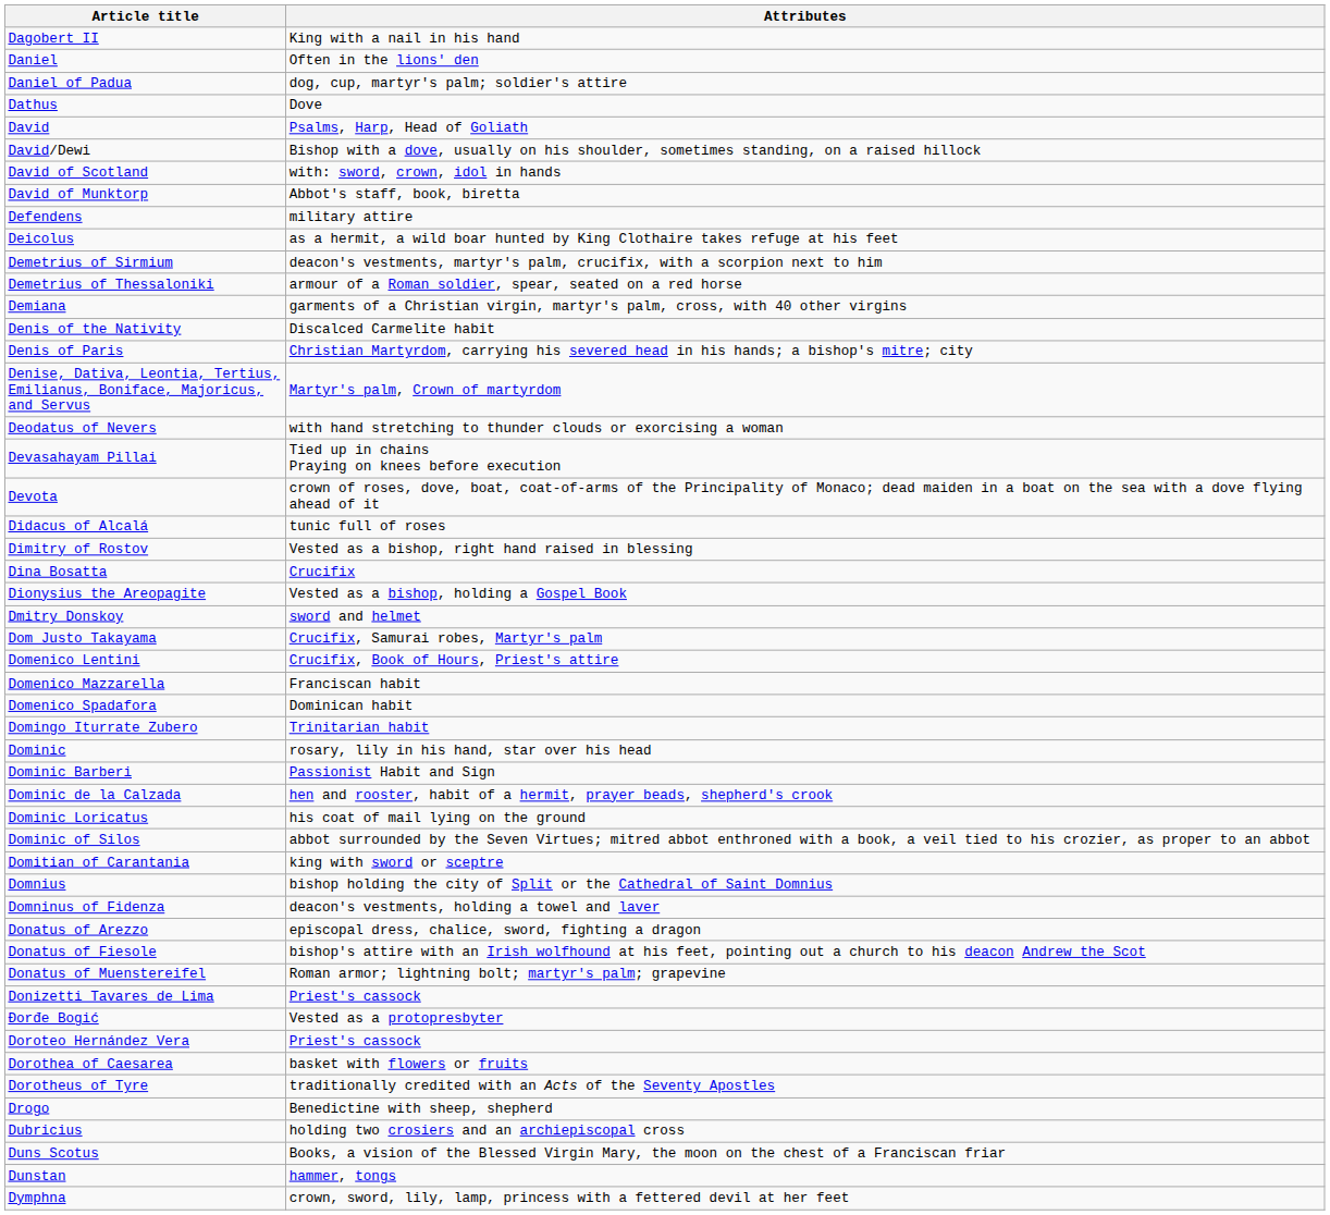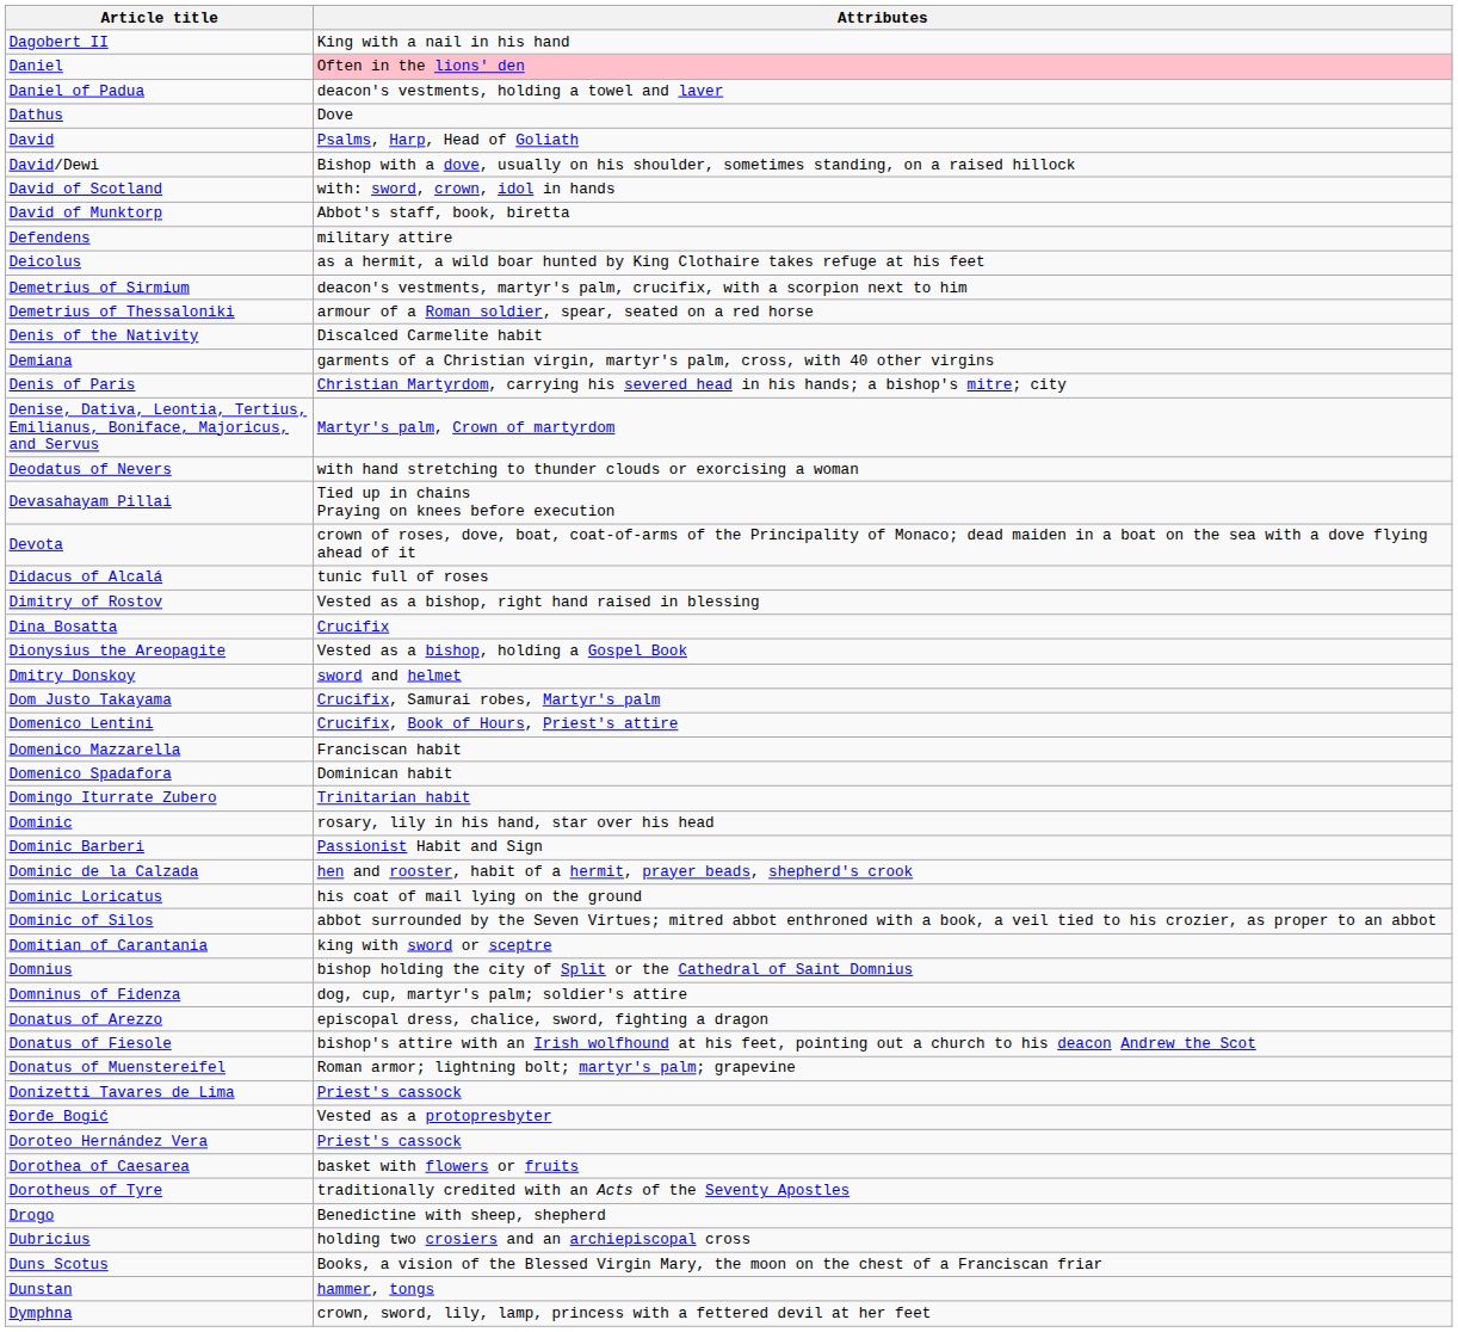 <table class="wikitable">
 <tr>
 <th scope="col" style="width: 20em;">Article title</th>
 <th scope="col">Attributes</th>
 </tr>
 <tr>
 <td><a href='#'>Dagobert II</a></td>
 <td>King with a nail in his hand</td>
 </tr>
 <tr>
 <td><a href='#'>Daniel</a></td>
-<td>Often in the <a href='#'>lions' den</a></td>
+<td style="background: pink;">Often in the <a href='#'>lions' den</a></td>
 </tr>
 <tr>
 <td><a href='#'>Daniel of Padua</a></td>
-<td>dog, cup, martyr's palm; soldier's attire</td>
+<td>deacon's vestments, holding a towel and <a href='#'>laver</a></td>
 </tr>
 <tr>
 <td><a href='#'>Dathus</a></td>
 <td>Dove</td>
 </tr>
 <tr>
 <td><a href='#'>David</a></td>
 <td><a href='#'>Psalms</a>, <a href='#'>Harp</a>, Head of <a href='#'>Goliath</a></td>
 </tr>
 <tr>
 <td><a href='#'>David</a>/Dewi</td>
 <td>Bishop with a <a href='#'>dove</a>, usually on his shoulder, sometimes standing, on a raised hillock</td>
 </tr>
 <tr>
 <td><a href='#'>David of Scotland</a></td>
 <td>with: <a href='#'>sword</a>, <a href='#'>crown</a>, <a href='#'>idol</a> in hands</td>
 </tr>
 <tr>
 <td><a href='#'>David of Munktorp</a></td>
 <td>Abbot's staff, book, biretta</td>
 </tr>
 <tr>
 <td><a href='#'>Defendens</a></td>
 <td>military attire</td>
 </tr>
 <tr>
 <td><a href='#'>Deicolus</a></td>
 <td>as a hermit, a wild boar hunted by King Clothaire takes refuge at his feet</td>
 </tr>
 <tr>
 <td><a href='#'>Demetrius of Sirmium</a></td>
 <td>deacon's vestments, martyr's palm, crucifix, with a scorpion next to him</td>
 </tr>
 <tr>
 <td><a href='#'>Demetrius of Thessaloniki</a></td>
 <td>armour of a <a href='#'>Roman soldier</a>, spear, seated on a red horse</td>
 </tr>
 <tr>
+<td><a href='#'>Denis of the Nativity</a></td>
+<td>Discalced Carmelite habit</td>
+</tr>
+<tr>
 <td><a href='#'>Demiana</a></td>
 <td>garments of a Christian virgin, martyr's palm, cross, with 40 other virgins</td>
-</tr>
-<tr>
-<td><a href='#'>Denis of the Nativity</a></td>
-<td>Discalced Carmelite habit</td>
 </tr>
 <tr>
 <td><a href='#'>Denis of Paris</a></td>
 <td><a href='#'>Christian Martyrdom</a>, carrying his <a href='#'>severed head</a> in his hands; a bishop's <a href='#'>mitre</a>; city</td>
 </tr>
 <tr>
 <td><a href='#'>Denise, Dativa, Leontia, Tertius, Emilianus, Boniface, Majoricus, and Servus</a></td>
 <td><a href='#'>Martyr's palm</a>, <a href='#'>Crown of martyrdom</a></td>
 </tr>
 <tr>
 <td><a href='#'>Deodatus of Nevers</a></td>
 <td>with hand stretching to thunder clouds or exorcising a woman</td>
 </tr>
 <tr>
 <td><a href='#'>Devasahayam Pillai</a></td>
 <td>Tied up in chains<br>Praying on knees before execution</td>
 </tr>
 <tr>
 <td><a href='#'>Devota</a></td>
 <td>crown of roses, dove, boat, coat-of-arms of the Principality of Monaco; dead maiden in a boat on the sea with a dove flying ahead of it</td>
 </tr>
 <tr>
 <td><a href='#'>Didacus of Alcalá</a></td>
 <td>tunic full of roses</td>
 </tr>
 <tr>
 <td><a href='#'>Dimitry of Rostov</a></td>
 <td>Vested as a bishop, right hand raised in blessing</td>
 </tr>
 <tr>
 <td><a href='#'>Dina Bosatta</a></td>
 <td><a href='#'>Crucifix</a></td>
 </tr>
 <tr>
 <td><a href='#'>Dionysius the Areopagite</a></td>
 <td>Vested as a <a href='#'>bishop</a>, holding a <a href='#'>Gospel Book</a></td>
 </tr>
 <tr>
 <td><a href='#'>Dmitry Donskoy</a></td>
 <td><a href='#'>sword</a> and <a href='#'>helmet</a></td>
 </tr>
 <tr>
 <td><a href='#'>Dom Justo Takayama</a></td>
 <td><a href='#'>Crucifix</a>, Samurai robes, <a href='#'>Martyr's palm</a></td>
 </tr>
 <tr>
 <td><a href='#'>Domenico Lentini</a></td>
 <td><a href='#'>Crucifix</a>, <a href='#'>Book of Hours</a>, <a href='#'>Priest's attire</a></td>
 </tr>
 <tr>
 <td><a href='#'>Domenico Mazzarella</a></td>
 <td>Franciscan habit</td>
 </tr>
 <tr>
 <td><a href='#'>Domenico Spadafora</a></td>
 <td>Dominican habit</td>
 </tr>
 <tr>
 <td><a href='#'>Domingo Iturrate Zubero</a></td>
 <td><a href='#'>Trinitarian habit</a></td>
 </tr>
 <tr>
 <td><a href='#'>Dominic</a></td>
 <td>rosary, lily in his hand, star over his head</td>
 </tr>
 <tr>
 <td><a href='#'>Dominic Barberi</a></td>
 <td><a href='#'>Passionist</a> Habit and Sign</td>
 </tr>
 <tr>
 <td><a href='#'>Dominic de la Calzada</a></td>
 <td><a href='#'>hen</a> and <a href='#'>rooster</a>, habit of a <a href='#'>hermit</a>, <a href='#'>prayer beads</a>, <a href='#'>shepherd's crook</a></td>
 </tr>
 <tr>
 <td><a href='#'>Dominic Loricatus</a></td>
 <td>his coat of mail lying on the ground</td>
 </tr>
 <tr>
 <td><a href='#'>Dominic of Silos</a></td>
 <td>abbot surrounded by the Seven Virtues; mitred abbot enthroned with a book, a veil tied to his crozier, as proper to an abbot</td>
 </tr>
 <tr>
 <td><a href='#'>Domitian of Carantania</a></td>
 <td>king with <a href='#'>sword</a> or <a href='#'>sceptre</a></td>
 </tr>
 <tr>
 <td><a href='#'>Domnius</a></td>
 <td>bishop holding the city of <a href='#'>Split</a> or the <a href='#'>Cathedral of Saint Domnius</a></td>
 </tr>
 <tr>
 <td><a href='#'>Domninus of Fidenza</a></td>
-<td>deacon's vestments, holding a towel and <a href='#'>laver</a></td>
+<td>dog, cup, martyr's palm; soldier's attire</td>
 </tr>
 <tr>
 <td><a href='#'>Donatus of Arezzo</a></td>
 <td>episcopal dress, chalice, sword, fighting a dragon</td>
 </tr>
 <tr>
 <td><a href='#'>Donatus of Fiesole</a></td>
 <td>bishop's attire with an <a href='#'>Irish wolfhound</a> at his feet, pointing out a church to his <a href='#'>deacon</a> <a href='#'>Andrew the Scot</a></td>
 </tr>
 <tr>
 <td><a href='#'>Donatus of Muenstereifel</a></td>
 <td>Roman armor; lightning bolt; <a href='#'>martyr's palm</a>; grapevine</td>
 </tr>
 <tr>
 <td><a href='#'>Donizetti Tavares de Lima</a></td>
 <td><a href='#'>Priest's cassock</a></td>
 </tr>
 <tr>
 <td><a href='#'>Đorđe Bogić</a></td>
 <td>Vested as a <a href='#'>protopresbyter</a></td>
 </tr>
 <tr>
 <td><a href='#'>Doroteo Hernández Vera</a></td>
 <td><a href='#'>Priest's cassock</a></td>
 </tr>
 <tr>
 <td><a href='#'>Dorothea of Caesarea</a></td>
 <td>basket with <a href='#'>flowers</a> or <a href='#'>fruits</a></td>
 </tr>
 <tr>
 <td><a href='#'>Dorotheus of Tyre</a></td>
 <td>traditionally credited with an <em>Acts</em> of the <a href='#'>Seventy Apostles</a></td>
 </tr>
 <tr>
 <td><a href='#'>Drogo</a></td>
 <td>Benedictine with sheep, shepherd</td>
 </tr>
 <tr>
 <td><a href='#'>Dubricius</a></td>
 <td>holding two <a href='#'>crosiers</a> and an <a href='#'>archiepiscopal</a> cross</td>
 </tr>
 <tr>
 <td><a href='#'>Duns Scotus</a></td>
 <td>Books, a vision of the Blessed Virgin Mary, the moon on the chest of a Franciscan friar</td>
 </tr>
 <tr>
 <td><a href='#'>Dunstan</a></td>
 <td><a href='#'>hammer</a>, <a href='#'>tongs</a></td>
 </tr>
 <tr>
 <td><a href='#'>Dymphna</a></td>
 <td>crown, sword, lily, lamp, princess with a fettered devil at her feet</td>
 </tr>
 </table>
